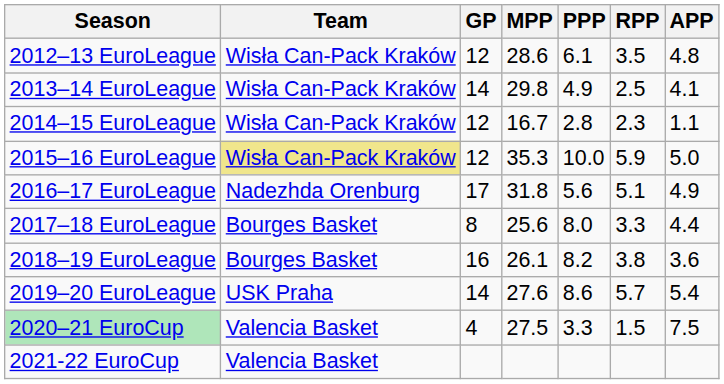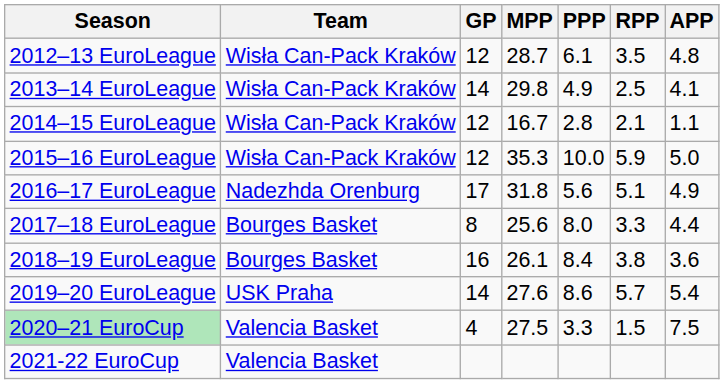 <table class="wikitable">
 <tr>
 <th>Season</th>
 <th>Team</th>
 <th>GP</th>
 <th>MPP</th>
 <th>PPP</th>
 <th>RPP</th>
 <th>APP</th>
 </tr>
 <tr>
 <td><a href='#'>2012–13 EuroLeague</a></td>
 <td> <a href='#'>Wisła Can-Pack Kraków</a></td>
 <td>12</td>
-<td>28.6</td>
+<td>28.7</td>
 <td>6.1</td>
 <td>3.5</td>
 <td>4.8</td>
 </tr>
 <tr>
 <td><a href='#'>2013–14 EuroLeague</a></td>
 <td> <a href='#'>Wisła Can-Pack Kraków</a></td>
 <td>14</td>
 <td>29.8</td>
 <td>4.9</td>
 <td>2.5</td>
 <td>4.1</td>
 </tr>
 <tr>
 <td><a href='#'>2014–15 EuroLeague</a></td>
 <td> <a href='#'>Wisła Can-Pack Kraków</a></td>
 <td>12</td>
 <td>16.7</td>
 <td>2.8</td>
-<td>2.3</td>
+<td>2.1</td>
 <td>1.1</td>
 </tr>
 <tr>
 <td><a href='#'>2015–16 EuroLeague</a></td>
-<td style="background: khaki;"> <a href='#'>Wisła Can-Pack Kraków</a></td>
+<td> <a href='#'>Wisła Can-Pack Kraków</a></td>
 <td>12</td>
 <td>35.3</td>
 <td>10.0</td>
 <td>5.9</td>
 <td>5.0</td>
 </tr>
 <tr>
 <td><a href='#'>2016–17 EuroLeague</a></td>
 <td> <a href='#'>Nadezhda Orenburg</a></td>
 <td>17</td>
 <td>31.8</td>
 <td>5.6</td>
 <td>5.1</td>
 <td>4.9</td>
 </tr>
 <tr>
 <td><a href='#'>2017–18 EuroLeague</a></td>
 <td> <a href='#'>Bourges Basket</a></td>
 <td>8</td>
 <td>25.6</td>
 <td>8.0</td>
 <td>3.3</td>
 <td>4.4</td>
 </tr>
 <tr>
 <td><a href='#'>2018–19 EuroLeague</a></td>
 <td> <a href='#'>Bourges Basket</a></td>
 <td>16</td>
 <td>26.1</td>
-<td>8.2</td>
+<td>8.4</td>
 <td>3.8</td>
 <td>3.6</td>
 </tr>
 <tr>
 <td><a href='#'>2019–20 EuroLeague</a></td>
 <td> <a href='#'>USK Praha</a></td>
 <td>14</td>
 <td>27.6</td>
 <td>8.6</td>
 <td>5.7</td>
 <td>5.4</td>
 </tr>
 <tr>
 <td style="text-align:left;background:#afe6ba;"><a href='#'>2020–21 EuroCup</a></td>
 <td> <a href='#'>Valencia Basket</a></td>
 <td>4</td>
 <td>27.5</td>
 <td>3.3</td>
 <td>1.5</td>
 <td>7.5</td>
 </tr>
 <tr>
 <td><a href='#'>2021-22 EuroCup</a></td>
 <td><a href='#'>Valencia Basket</a></td>
 <td></td>
 <td></td>
 <td></td>
 <td></td>
 <td></td>
 </tr>
 </table>
